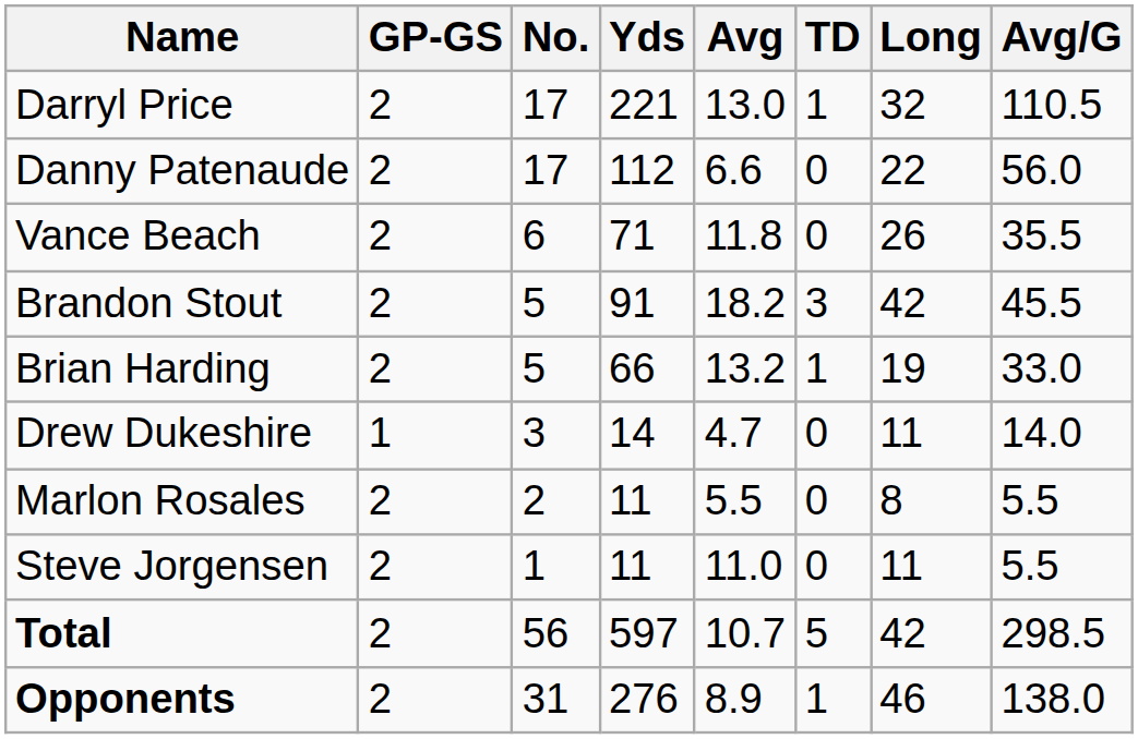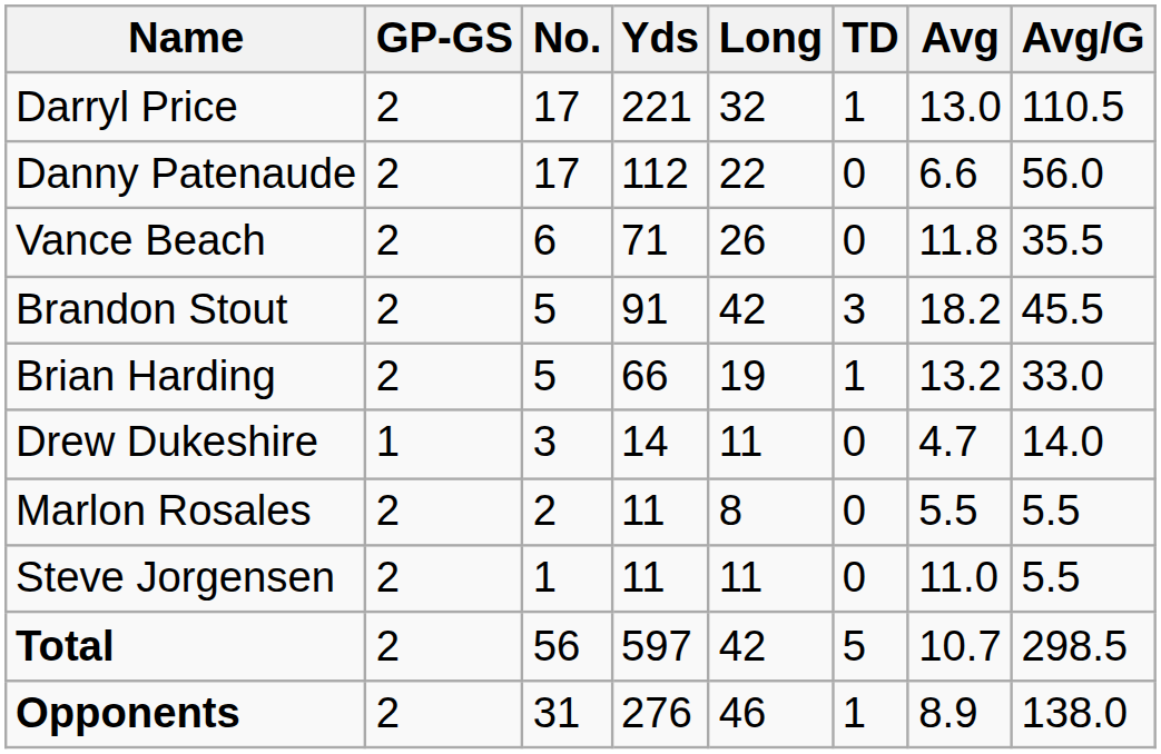 <table class="wikitable" style="white-space:nowrap;">
 <tr>
 <th>Name</th>
 <th>GP-GS</th>
 <th>No.</th>
 <th>Yds</th>
+<th>Long</th>
+<th>TD</th>
 <th>Avg</th>
-<th>TD</th>
-<th>Long</th>
 <th>Avg/G</th>
 </tr>
 <tr>
 <td>Darryl Price</td>
 <td>2</td>
 <td>17</td>
 <td>221</td>
+<td>32</td>
+<td>1</td>
 <td>13.0</td>
-<td>1</td>
-<td>32</td>
 <td>110.5</td>
 </tr>
 <tr>
 <td>Danny Patenaude</td>
 <td>2</td>
 <td>17</td>
 <td>112</td>
+<td>22</td>
+<td>0</td>
 <td>6.6</td>
-<td>0</td>
-<td>22</td>
 <td>56.0</td>
 </tr>
 <tr>
 <td>Vance Beach</td>
 <td>2</td>
 <td>6</td>
 <td>71</td>
+<td>26</td>
+<td>0</td>
 <td>11.8</td>
-<td>0</td>
-<td>26</td>
 <td>35.5</td>
 </tr>
 <tr>
 <td>Brandon Stout</td>
 <td>2</td>
 <td>5</td>
 <td>91</td>
+<td>42</td>
+<td>3</td>
 <td>18.2</td>
-<td>3</td>
-<td>42</td>
 <td>45.5</td>
 </tr>
 <tr>
 <td>Brian Harding</td>
 <td>2</td>
 <td>5</td>
 <td>66</td>
+<td>19</td>
+<td>1</td>
 <td>13.2</td>
-<td>1</td>
-<td>19</td>
 <td>33.0</td>
 </tr>
 <tr>
 <td>Drew Dukeshire</td>
 <td>1</td>
 <td>3</td>
 <td>14</td>
+<td>11</td>
+<td>0</td>
 <td>4.7</td>
-<td>0</td>
-<td>11</td>
 <td>14.0</td>
 </tr>
 <tr>
 <td>Marlon Rosales</td>
 <td>2</td>
 <td>2</td>
 <td>11</td>
+<td>8</td>
+<td>0</td>
 <td>5.5</td>
-<td>0</td>
-<td>8</td>
 <td>5.5</td>
 </tr>
 <tr>
 <td>Steve Jorgensen</td>
 <td>2</td>
 <td>1</td>
 <td>11</td>
+<td>11</td>
+<td>0</td>
 <td>11.0</td>
-<td>0</td>
-<td>11</td>
 <td>5.5</td>
 </tr>
 <tr>
 <td><strong>Total</strong></td>
 <td>2</td>
 <td>56</td>
 <td>597</td>
+<td>42</td>
+<td>5</td>
 <td>10.7</td>
-<td>5</td>
-<td>42</td>
 <td>298.5</td>
 </tr>
 <tr>
 <td><strong>Opponents</strong></td>
 <td>2</td>
 <td>31</td>
 <td>276</td>
+<td>46</td>
+<td>1</td>
 <td>8.9</td>
-<td>1</td>
-<td>46</td>
 <td>138.0</td>
 </tr>
 </table>
